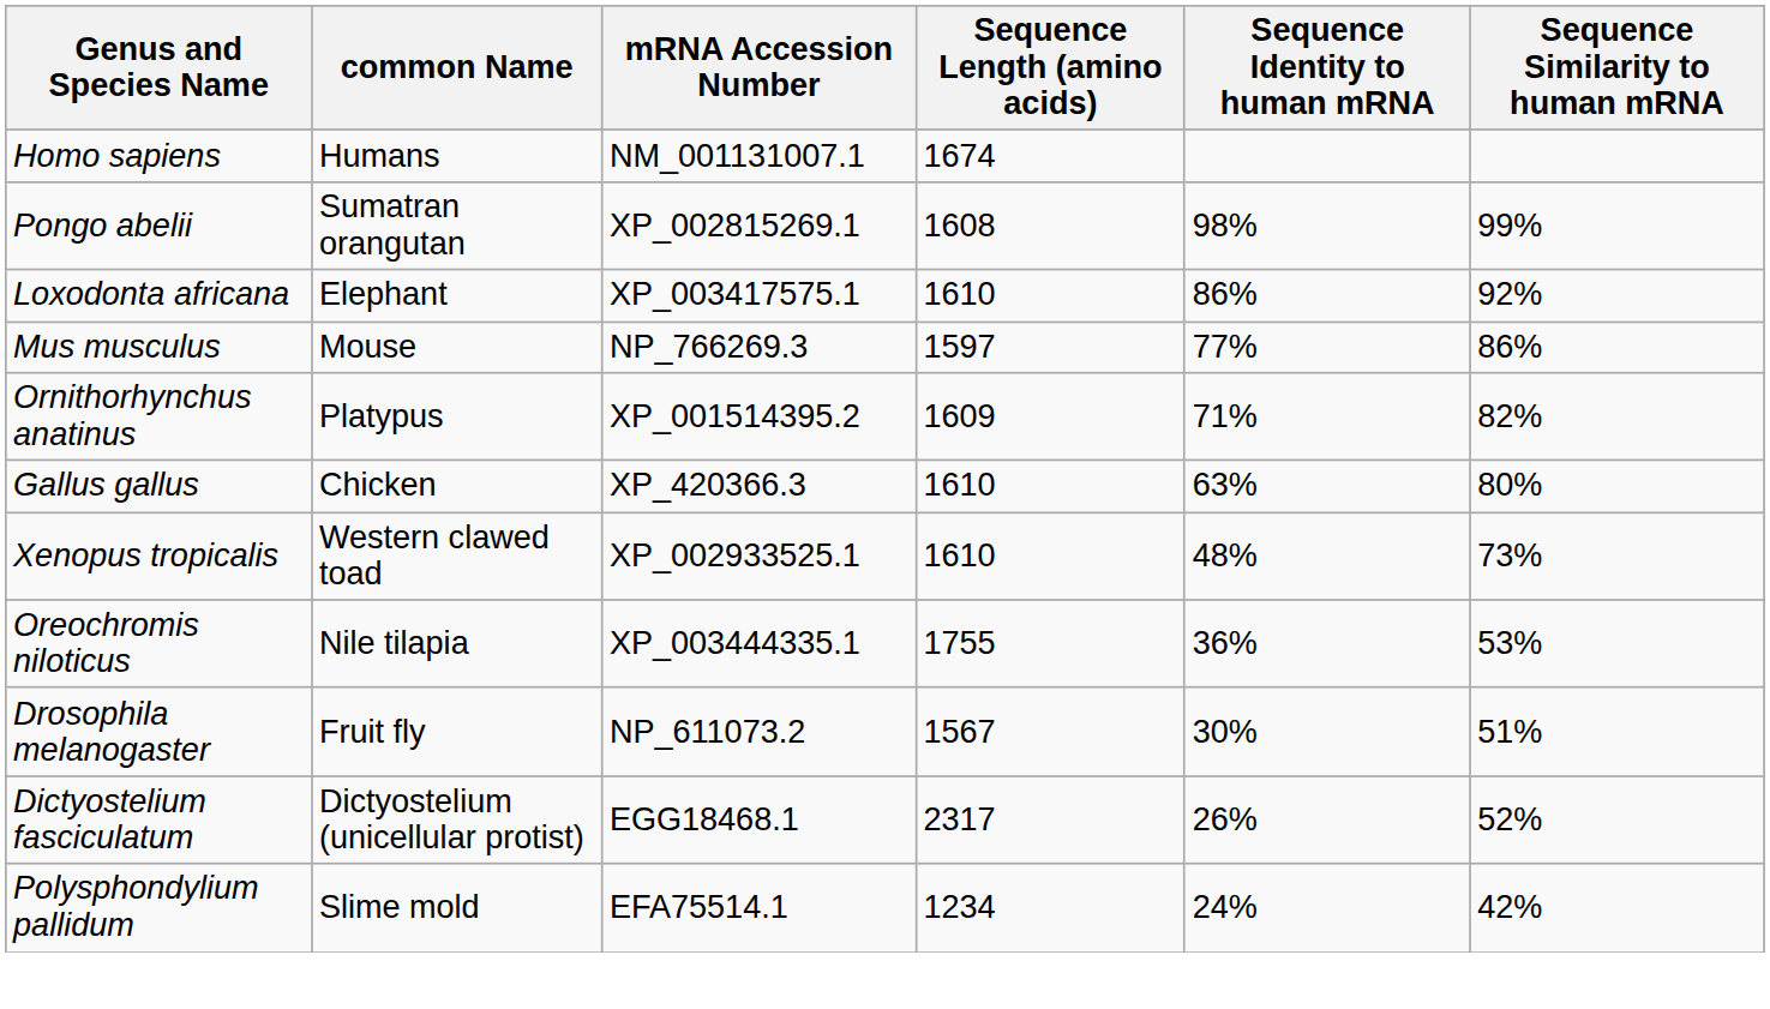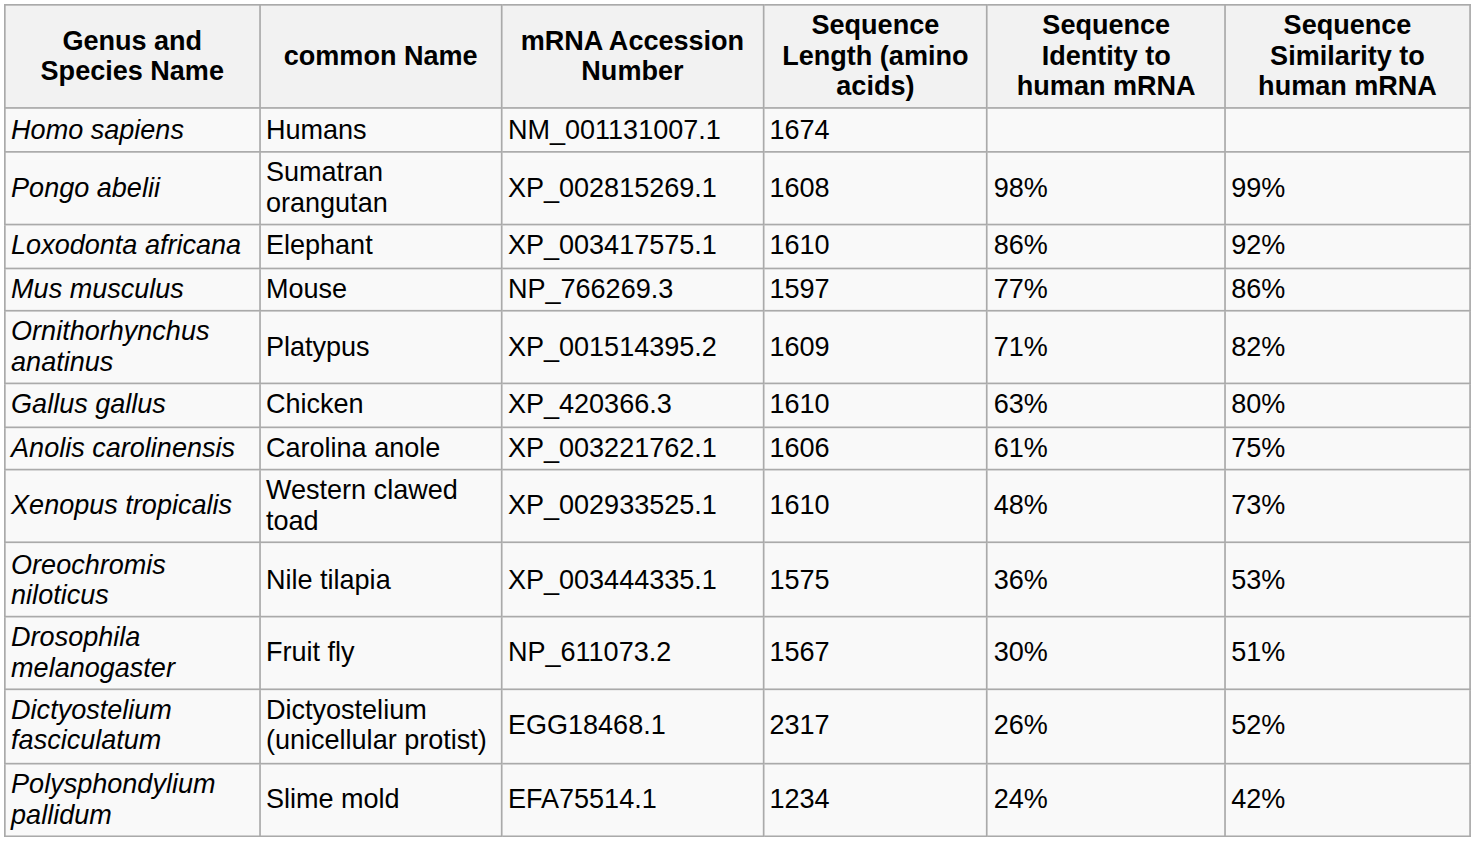 <table class="wikitable" | title = "Percent Conservation of TMEM131L Protein in Orthologs">
 <tr>
 <th>Genus and Species Name</th>
 <th>common Name</th>
 <th>mRNA Accession Number</th>
 <th>Sequence Length (amino acids)</th>
 <th>Sequence Identity to human mRNA</th>
 <th>Sequence Similarity to human mRNA</th>
 </tr>
 <tr>
 <td><em>Homo sapiens</em></td>
 <td>Humans</td>
 <td>NM_001131007.1</td>
 <td>1674</td>
 <td></td>
 <td></td>
 </tr>
 <tr>
 <td><em>Pongo abelii</em></td>
 <td>Sumatran orangutan</td>
 <td>XP_002815269.1</td>
 <td>1608</td>
 <td>98%</td>
 <td>99%</td>
 </tr>
 <tr>
 <td><em>Loxodonta africana</em></td>
 <td>Elephant</td>
 <td>XP_003417575.1</td>
 <td>1610</td>
 <td>86%</td>
 <td>92%</td>
 </tr>
 <tr>
 <td><em>Mus musculus</em></td>
 <td>Mouse</td>
 <td>NP_766269.3</td>
 <td>1597</td>
 <td>77%</td>
 <td>86%</td>
 </tr>
 <tr>
 <td><em>Ornithorhynchus anatinus</em></td>
 <td>Platypus</td>
 <td>XP_001514395.2</td>
 <td>1609</td>
 <td>71%</td>
 <td>82%</td>
 </tr>
 <tr>
 <td><em>Gallus gallus</em></td>
 <td>Chicken</td>
 <td>XP_420366.3</td>
 <td>1610</td>
 <td>63%</td>
 <td>80%</td>
 </tr>
 <tr>
+<td><em>Anolis carolinensis</em></td>
+<td>Carolina anole</td>
+<td>XP_003221762.1</td>
+<td>1606</td>
+<td>61%</td>
+<td>75%</td>
+</tr>
+<tr>
 <td><em>Xenopus tropicalis</em></td>
 <td>Western clawed toad</td>
 <td>XP_002933525.1</td>
 <td>1610</td>
 <td>48%</td>
 <td>73%</td>
 </tr>
 <tr>
 <td><em>Oreochromis niloticus</em></td>
 <td>Nile tilapia</td>
 <td>XP_003444335.1</td>
-<td>1755</td>
+<td>1575</td>
 <td>36%</td>
 <td>53%</td>
 </tr>
 <tr>
 <td><em>Drosophila melanogaster</em></td>
 <td>Fruit fly</td>
 <td>NP_611073.2</td>
 <td>1567</td>
 <td>30%</td>
 <td>51%</td>
 </tr>
 <tr>
 <td><em>Dictyostelium fasciculatum</em></td>
 <td>Dictyostelium (unicellular protist)</td>
 <td>EGG18468.1</td>
 <td>2317</td>
 <td>26%</td>
 <td>52%</td>
 </tr>
 <tr>
 <td><em>Polysphondylium pallidum</em></td>
 <td>Slime mold</td>
 <td>EFA75514.1</td>
 <td>1234</td>
 <td>24%</td>
 <td>42%</td>
 </tr>
 </table>
